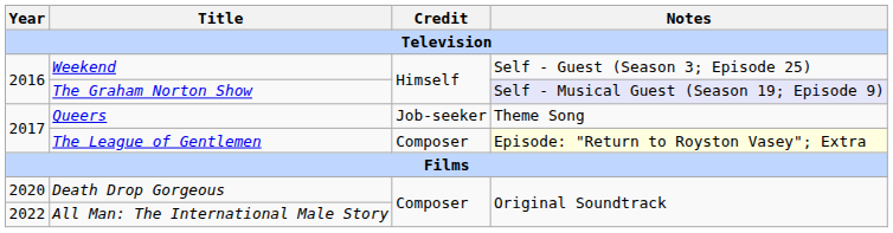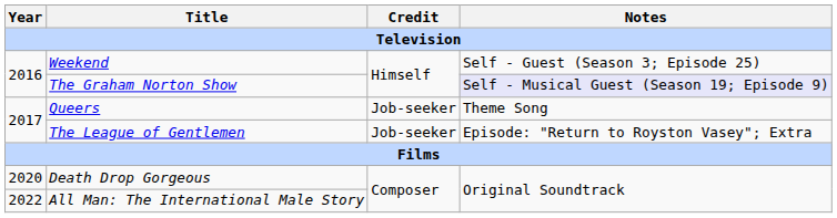 <table class="wikitable sortable">
 <tr>
 <th>Year</th>
 <th>Title</th>
 <th>Credit</th>
 <th class="unsortable">Notes</th>
 </tr>
 <tr>
 <th colspan="4" style="background:#bfd7ff;">Television</th>
 </tr>
 <tr>
 <td rowspan="2">2016</td>
 <td><em><a href='#'>Weekend</a></em></td>
 <td rowspan="2">Himself</td>
 <td>Self - Guest (Season 3; Episode 25)</td>
 </tr>
 <tr>
 <td><em><a href='#'>The Graham Norton Show</a></em></td>
 <td style="background: lavender;">Self - Musical Guest (Season 19; Episode 9)</td>
 </tr>
 <tr>
 <td rowspan="2">2017</td>
 <td><em><a href='#'>Queers</a></em></td>
 <td>Job-seeker</td>
 <td>Theme Song</td>
 </tr>
 <tr>
 <td><em><a href='#'>The League of Gentlemen</a></em></td>
-<td>Composer</td>
-<td style="background: lightyellow;">Episode: "Return to Royston Vasey"; Extra</td>
+<td>Job-seeker</td>
+<td>Episode: "Return to Royston Vasey"; Extra</td>
 </tr>
 <tr>
 <th colspan="4" style="background:#bfd7ff;">Films</th>
 </tr>
 <tr>
 <td>2020</td>
 <td><em>Death Drop Gorgeous</em></td>
 <td rowspan="2">Composer</td>
 <td rowspan="2">Original Soundtrack</td>
 </tr>
 <tr>
 <td>2022</td>
 <td><em>All Man: The International Male Story</em></td>
 </tr>
 </table>
